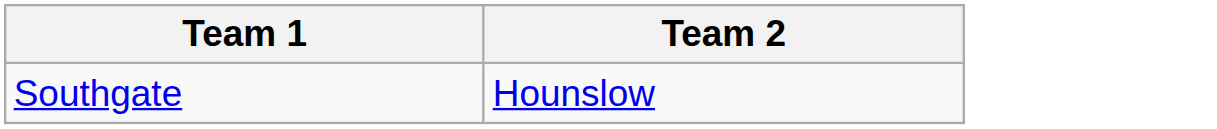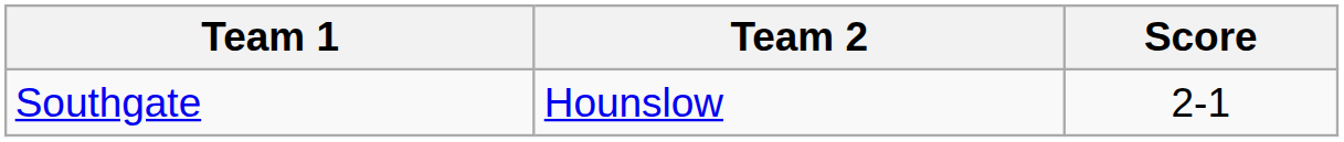 <table class="wikitable" style="font-size: 100%">
 <tr>
 <th width=200>Team 1</th>
 <th width=200>Team 2</th>
+<th width=100>Score</th>
 </tr>
 <tr>
 <td><a href='#'>Southgate</a></td>
 <td><a href='#'>Hounslow</a></td>
+<td align=center>2-1</td>
 </tr>
 </table>
